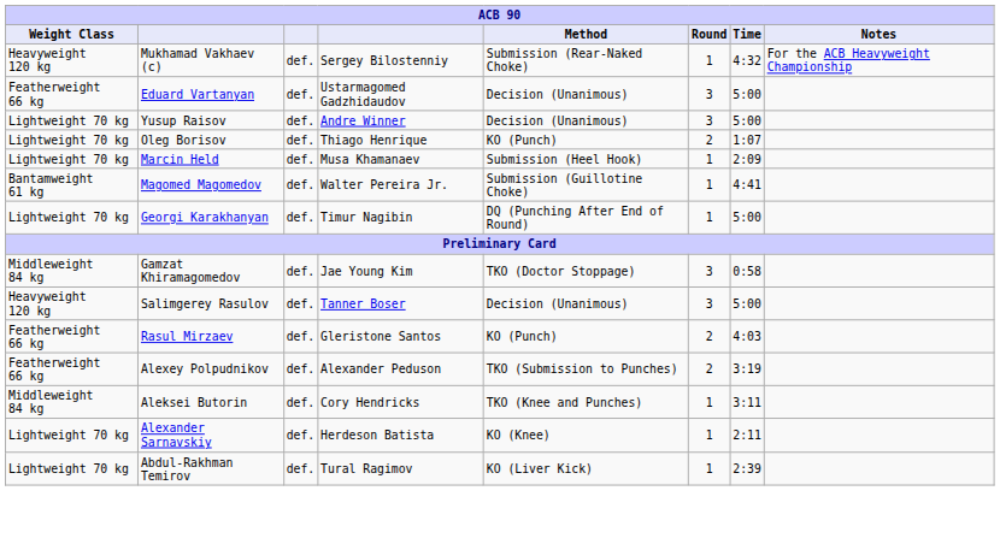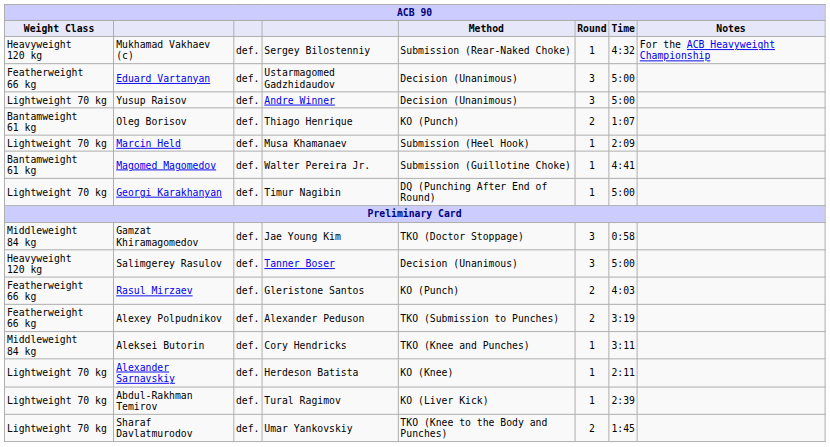 <table class="wikitable" style="font-size: 80%;">
 <tr>
 <th colspan="8" style="background-color: #ccf; color: #000080; text-align: center;"><strong>ACB 90</strong></th>
 </tr>
 <tr>
 <th colspan="1" style="background-color: #E6E8FA; color: #000000; text-align: center;">Weight Class</th>
 <th colspan="1" style="background-color: #E6E8FA; color: #000000; text-align: center;"></th>
 <th colspan="1" style="background-color: #E6E8FA; color: #000000; text-align: center;"></th>
 <th colspan="1" style="background-color: #E6E8FA; color: #000000; text-align: center;"></th>
 <th colspan="1" style="background-color: #E6E8FA; color: #000000; text-align: center;">Method</th>
 <th colspan="1" style="background-color: #E6E8FA; color: #000000; text-align: center;">Round</th>
 <th colspan="1" style="background-color: #E6E8FA; color: #000000; text-align: center;">Time</th>
 <th colspan="1" style="background-color: #E6E8FA; color: #000000; text-align: center;">Notes</th>
 </tr>
 <tr>
 <td>Heavyweight 120 kg</td>
 <td> Mukhamad Vakhaev (c)</td>
 <td>def.</td>
 <td> Sergey Bilostenniy</td>
 <td>Submission (Rear-Naked Choke)</td>
 <td align=center>1</td>
 <td align=center>4:32</td>
 <td>For the <a href='#'>ACB Heavyweight Championship</a></td>
 </tr>
 <tr>
 <td>Featherweight 66 kg</td>
 <td> <a href='#'>Eduard Vartanyan</a></td>
 <td>def.</td>
 <td> Ustarmagomed Gadzhidaudov</td>
 <td>Decision (Unanimous)</td>
 <td align=center>3</td>
 <td align=center>5:00</td>
 <td></td>
 </tr>
 <tr>
 <td>Lightweight 70 kg</td>
 <td> Yusup Raisov</td>
 <td>def.</td>
 <td> <a href='#'>Andre Winner</a></td>
 <td>Decision (Unanimous)</td>
 <td align=center>3</td>
 <td align=center>5:00</td>
 <td></td>
 </tr>
 <tr>
-<td>Lightweight 70 kg</td>
+<td>Bantamweight 61 kg</td>
 <td> Oleg Borisov</td>
 <td>def.</td>
 <td> Thiago Henrique</td>
 <td>KO (Punch)</td>
 <td align=center>2</td>
 <td align=center>1:07</td>
 <td></td>
 </tr>
 <tr>
 <td>Lightweight 70 kg</td>
 <td> <a href='#'>Marcin Held</a></td>
 <td>def.</td>
 <td> Musa Khamanaev</td>
 <td>Submission (Heel Hook)</td>
 <td align=center>1</td>
 <td align=center>2:09</td>
 <td></td>
 </tr>
 <tr>
 <td>Bantamweight 61 kg</td>
 <td> <a href='#'>Magomed Magomedov</a></td>
 <td>def.</td>
 <td> Walter Pereira Jr.</td>
 <td>Submission (Guillotine Choke)</td>
 <td align=center>1</td>
 <td align=center>4:41</td>
 <td></td>
 </tr>
 <tr>
 <td>Lightweight 70 kg</td>
 <td> <a href='#'>Georgi Karakhanyan</a></td>
 <td>def.</td>
 <td> Timur Nagibin</td>
 <td>DQ (Punching After End of Round)</td>
 <td align=center>1</td>
 <td align=center>5:00</td>
 <td></td>
 </tr>
 <tr>
 <th colspan="8" style="background-color: #ccf; color: #000080; text-align: center;"><strong>Preliminary Card</strong></th>
 </tr>
 <tr>
 <td>Middleweight 84 kg</td>
 <td> Gamzat Khiramagomedov</td>
 <td>def.</td>
 <td> Jae Young Kim</td>
 <td>TKO (Doctor Stoppage)</td>
 <td align=center>3</td>
 <td align=center>0:58</td>
 <td></td>
 </tr>
 <tr>
 <td>Heavyweight 120 kg</td>
 <td> Salimgerey Rasulov</td>
 <td>def.</td>
 <td> <a href='#'>Tanner Boser</a></td>
 <td>Decision (Unanimous)</td>
 <td align=center>3</td>
 <td align=center>5:00</td>
 <td></td>
 </tr>
 <tr>
 <td>Featherweight 66 kg</td>
 <td> <a href='#'>Rasul Mirzaev</a></td>
 <td>def.</td>
 <td> Gleristone Santos</td>
 <td>KO (Punch)</td>
 <td align=center>2</td>
 <td align=center>4:03</td>
 <td></td>
 </tr>
 <tr>
 <td>Featherweight 66 kg</td>
 <td> Alexey Polpudnikov</td>
 <td>def.</td>
 <td> Alexander Peduson</td>
 <td>TKO (Submission to Punches)</td>
 <td align=center>2</td>
 <td align=center>3:19</td>
 <td></td>
 </tr>
 <tr>
 <td>Middleweight 84 kg</td>
 <td> Aleksei Butorin</td>
 <td>def.</td>
 <td> Cory Hendricks</td>
 <td>TKO (Knee and Punches)</td>
 <td align=center>1</td>
 <td align=center>3:11</td>
 <td></td>
 </tr>
 <tr>
 <td>Lightweight 70 kg</td>
 <td> <a href='#'>Alexander Sarnavskiy</a></td>
 <td>def.</td>
 <td> Herdeson Batista</td>
 <td>KO (Knee)</td>
 <td align=center>1</td>
 <td align=center>2:11</td>
 <td></td>
 </tr>
 <tr>
 <td>Lightweight 70 kg</td>
 <td> Abdul-Rakhman Temirov</td>
 <td>def.</td>
 <td> Tural Ragimov</td>
 <td>KO (Liver Kick)</td>
 <td align=center>1</td>
 <td align=center>2:39</td>
 <td></td>
 </tr>
+<tr>
+<td>Lightweight 70 kg</td>
+<td> Sharaf Davlatmurodov</td>
+<td>def.</td>
+<td> Umar Yankovskiy</td>
+<td>TKO (Knee to the Body and Punches)</td>
+<td align=center>2</td>
+<td align=center>1:45</td>
+<td></td>
+</tr>
 </table>
